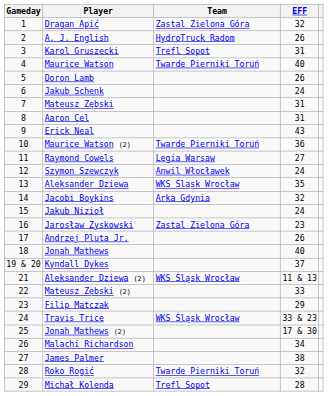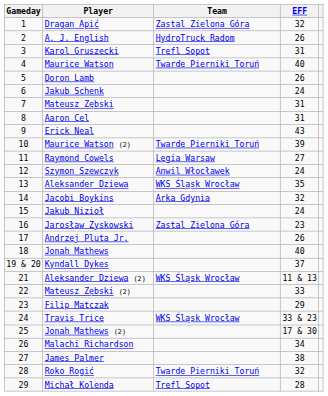 <table class="wikitable sortable" style="text-align:center;">
 <tr>
 <th>Gameday</th>
 <th width=170>Player</th>
 <th width=195>Team</th>
 <th><a href='#'>EFF</a></th>
 <th></th>
 </tr>
 <tr>
 <td>1</td>
 <td align=left> <a href='#'>Dragan Apić</a></td>
 <td align=left><a href='#'>Zastal Zielona Góra</a></td>
 <td>32</td>
 <td></td>
 </tr>
 <tr>
 <td>2</td>
 <td align=left> <a href='#'>A. J. English</a></td>
 <td align=left><a href='#'>HydroTruck Radom</a></td>
 <td>26</td>
 <td></td>
 </tr>
 <tr>
 <td>3</td>
 <td align=left> <a href='#'>Karol Gruszecki</a></td>
 <td align=left><a href='#'>Trefl Sopot</a></td>
 <td>31</td>
 <td></td>
 </tr>
 <tr>
 <td>4</td>
 <td align=left> <a href='#'>Maurice Watson</a></td>
 <td align=left><a href='#'>Twarde Pierniki Toruń</a></td>
 <td>40</td>
 <td></td>
 </tr>
 <tr>
 <td>5</td>
 <td align=left> <a href='#'>Doron Lamb</a></td>
 <td align=left></td>
 <td>26</td>
 <td></td>
 </tr>
 <tr>
 <td>6</td>
 <td align=left> <a href='#'>Jakub Schenk</a></td>
 <td align=left></td>
 <td>24</td>
 <td></td>
 </tr>
 <tr>
 <td>7</td>
 <td align=left> <a href='#'>Mateusz Zębski</a></td>
 <td align=left></td>
 <td>31</td>
 <td></td>
 </tr>
 <tr>
 <td>8</td>
 <td align=left> <a href='#'>Aaron Cel</a></td>
 <td align=left></td>
 <td>31</td>
 <td></td>
 </tr>
 <tr>
 <td>9</td>
 <td align=left> <a href='#'>Erick Neal</a></td>
 <td align=left></td>
 <td>43</td>
 <td></td>
 </tr>
 <tr>
 <td>10</td>
 <td align=left> <a href='#'>Maurice Watson</a> <small>(2)</small></td>
 <td align=left><a href='#'>Twarde Pierniki Toruń</a></td>
-<td>36</td>
+<td>39</td>
 <td></td>
 </tr>
 <tr>
 <td>11</td>
 <td align=left> <a href='#'>Raymond Cowels</a></td>
 <td align=left><a href='#'>Legia Warsaw</a></td>
 <td>27</td>
 <td></td>
 </tr>
 <tr>
 <td>12</td>
 <td align=left> <a href='#'>Szymon Szewczyk</a></td>
 <td align=left><a href='#'>Anwil Włocławek</a></td>
 <td>24</td>
 <td></td>
 </tr>
 <tr>
 <td>13</td>
 <td align=left> <a href='#'>Aleksander Dziewa</a></td>
 <td align=left><a href='#'>WKS Śląsk Wrocław</a></td>
 <td>35</td>
 <td></td>
 </tr>
 <tr>
 <td>14</td>
 <td align=left> <a href='#'>Jacobi Boykins</a></td>
 <td align=left><a href='#'>Arka Gdynia</a></td>
 <td>32</td>
 <td></td>
 </tr>
 <tr>
 <td>15</td>
 <td align=left> <a href='#'>Jakub Nizioł</a></td>
 <td align=left></td>
 <td>24</td>
 <td></td>
 </tr>
 <tr>
 <td>16</td>
 <td align=left> <a href='#'>Jarosław Zyskowski</a></td>
 <td align=left><a href='#'>Zastal Zielona Góra</a></td>
 <td>23</td>
 <td></td>
 </tr>
 <tr>
 <td>17</td>
 <td align=left> <a href='#'>Andrzej Pluta Jr.</a></td>
 <td align=left></td>
 <td>26</td>
 <td></td>
 </tr>
 <tr>
 <td>18</td>
 <td align=left> <a href='#'>Jonah Mathews</a></td>
 <td align=left></td>
 <td>40</td>
 <td></td>
 </tr>
 <tr>
 <td>19 & 20</td>
 <td align=left> <a href='#'>Kyndall Dykes</a></td>
 <td align=left></td>
 <td>37</td>
 <td></td>
 </tr>
 <tr>
 <td>21</td>
 <td align=left> <a href='#'>Aleksander Dziewa</a> <small>(2)</small></td>
 <td align=left><a href='#'>WKS Śląsk Wrocław</a></td>
 <td>11 & 13</td>
 <td></td>
 </tr>
 <tr>
 <td>22</td>
 <td align=left> <a href='#'>Mateusz Zębski</a> <small>(2)</small></td>
 <td align=left></td>
 <td>33</td>
 <td></td>
 </tr>
 <tr>
 <td>23</td>
 <td align=left> <a href='#'>Filip Matczak</a></td>
 <td align=left></td>
 <td>29</td>
 <td></td>
 </tr>
 <tr>
 <td>24</td>
 <td align=left> <a href='#'>Travis Trice</a></td>
 <td align=left><a href='#'>WKS Śląsk Wrocław</a></td>
 <td>33 & 23</td>
 <td></td>
 </tr>
 <tr>
 <td>25</td>
 <td align=left> <a href='#'>Jonah Mathews</a> <small>(2)</small></td>
 <td align=left></td>
 <td>17 & 30</td>
 <td></td>
 </tr>
 <tr>
 <td>26</td>
 <td align=left> <a href='#'>Malachi Richardson</a></td>
 <td align=left></td>
 <td>34</td>
 <td></td>
 </tr>
 <tr>
 <td>27</td>
 <td align=left> <a href='#'>James Palmer</a></td>
 <td align=left></td>
 <td>38</td>
 <td></td>
 </tr>
 <tr>
 <td>28</td>
 <td align=left> <a href='#'>Roko Rogić</a></td>
 <td align=left><a href='#'>Twarde Pierniki Toruń</a></td>
 <td>32</td>
 <td></td>
 </tr>
 <tr>
 <td>29</td>
 <td align=left> <a href='#'>Michał Kolenda</a></td>
 <td align=left><a href='#'>Trefl Sopot</a></td>
 <td>28</td>
 <td></td>
 </tr>
 </table>
